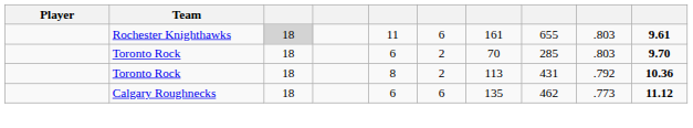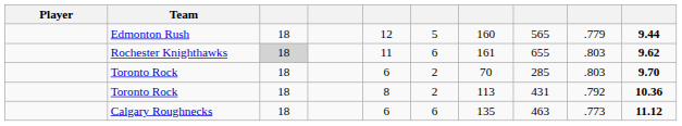 <table class="wikitable sortable">
 <tr>
 <th style="width: 8em;">Player</th>
 <th style="width: 12em;">Team</th>
 <th style="width: 3.5em;"></th>
 <th style="width: 4em;"></th>
 <th style="width: 3.5em;"></th>
 <th style="width: 3.5em;"></th>
 <th style="width: 4em;"></th>
 <th style="width: 4em;"></th>
 <th style="width: 4em;"></th>
 <th style="width: 4em;"></th>
 </tr>
 <tr style="text-align:center;">
 <td style="text-align:left;"></td>
+<td style="text-align:left;"><a href='#'>Edmonton Rush</a></td>
+<td>18</td>
+<td></td>
+<td>12</td>
+<td>5</td>
+<td>160</td>
+<td>565</td>
+<td>.779</td>
+<td><strong>9.44</strong></td>
+</tr>
+<tr style="text-align:center;">
+<td style="text-align:left;"></td>
 <td style="text-align:left;"><a href='#'>Rochester Knighthawks</a></td>
 <td style="background: lightgrey;">18</td>
 <td></td>
 <td>11</td>
 <td>6</td>
 <td>161</td>
 <td>655</td>
 <td>.803</td>
-<td><strong>9.61</strong></td>
+<td><strong>9.62</strong></td>
 </tr>
 <tr style="text-align:center;">
 <td style="text-align:left;"></td>
 <td style="text-align:left;"><a href='#'>Toronto Rock</a></td>
 <td>18</td>
 <td></td>
 <td>6</td>
 <td>2</td>
 <td>70</td>
 <td>285</td>
 <td>.803</td>
 <td><strong>9.70</strong></td>
 </tr>
 <tr style="text-align:center;">
 <td style="text-align:left;"></td>
 <td style="text-align:left;"><a href='#'>Toronto Rock</a></td>
 <td>18</td>
 <td></td>
 <td>8</td>
 <td>2</td>
 <td>113</td>
 <td>431</td>
 <td>.792</td>
 <td><strong>10.36</strong></td>
 </tr>
 <tr style="text-align:center;">
 <td style="text-align:left;"></td>
 <td style="text-align:left;"><a href='#'>Calgary Roughnecks</a></td>
 <td>18</td>
 <td></td>
 <td>6</td>
 <td>6</td>
 <td>135</td>
-<td>462</td>
+<td>463</td>
 <td>.773</td>
 <td><strong>11.12</strong></td>
 </tr>
 </table>
